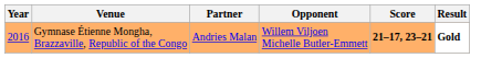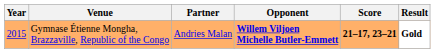 <table class="sortable wikitable" style="font-size: 90%;">
 <tr>
 <th>Year</th>
 <th>Venue</th>
 <th>Partner</th>
 <th>Opponent</th>
 <th>Score</th>
 <th>Result</th>
 </tr>
 <tr style="background:#FFB069">
-<td align="center"><a href='#'>2016</a></td>
+<td align="center"><a href='#'>2015</a></td>
 <td align="left">Gymnase Étienne Mongha,<br><a href='#'>Brazzaville</a>, <a href='#'>Republic of the Congo</a></td>
 <td align="left"> <a href='#'>Andries Malan</a></td>
-<td align="left"> <a href='#'>Willem Viljoen</a> <br>  <a href='#'>Michelle Butler-Emmett</a></td>
+<td align="left"><strong> <a href='#'>Willem Viljoen</a> <br>  <a href='#'>Michelle Butler-Emmett</a></strong></td>
 <td align="left"><strong>21–17, 23–21</strong></td>
 <td style="text-align:left; background:white"> <strong>Gold</strong></td>
 </tr>
 </table>
